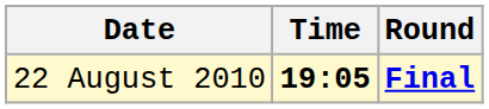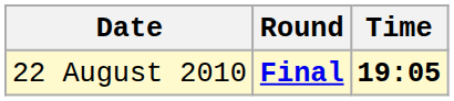 <table class="wikitable">
 <tr>
 <th>Date</th>
+<th>Round</th>
 <th>Time</th>
-<th>Round</th>
 </tr>
 <tr style=background:lemonchiffon>
 <td>22 August 2010</td>
+<td><strong><a href='#'>Final</a></strong></td>
 <td><strong>19:05</strong></td>
-<td><strong><a href='#'>Final</a></strong></td>
 </tr>
 </table>
